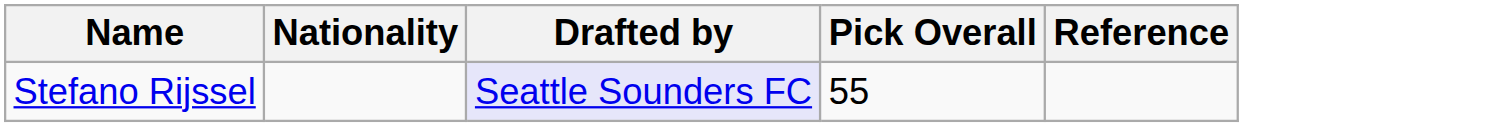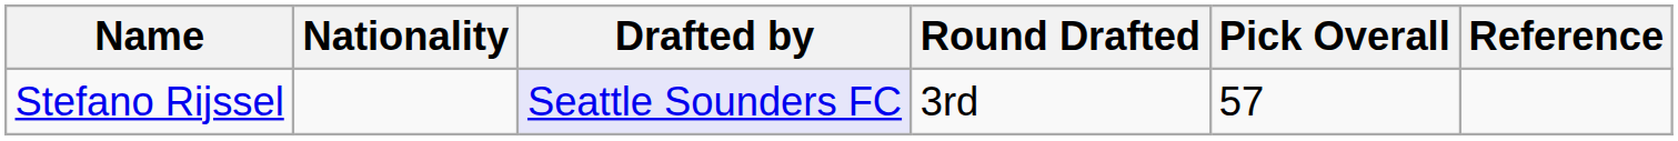 <table class="wikitable">
 <tr>
 <th>Name</th>
 <th>Nationality</th>
 <th>Drafted by</th>
+<th>Round Drafted</th>
 <th>Pick Overall</th>
 <th>Reference</th>
 </tr>
 <tr>
 <td><a href='#'>Stefano Rijssel</a></td>
 <td></td>
 <td style="background: lavender;"><a href='#'>Seattle Sounders FC</a></td>
-<td>55</td>
+<td>3rd</td>
+<td>57</td>
 <td></td>
 </tr>
 </table>
